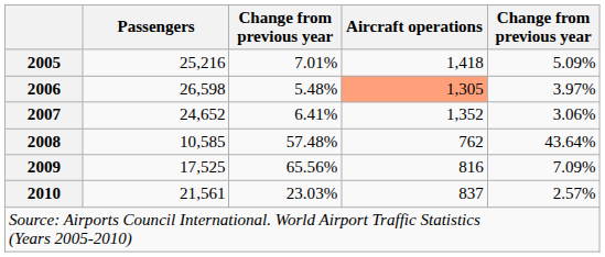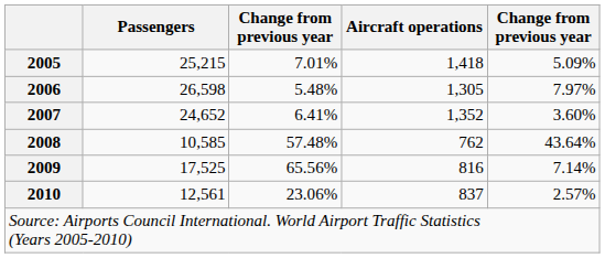 <table class="wikitable"  style="text-align:right; width:575px">
 <tr>
 <th style="width:50px"></th>
 <th style="width:100px">Passengers</th>
 <th style="width:75px">Change from previous year</th>
 <th style="width:100px">Aircraft operations</th>
 <th style="width:75px">Change from previous year</th>
 </tr>
 <tr>
 <th>2005</th>
-<td>25,216</td>
+<td>25,215</td>
 <td> 7.01%</td>
 <td>1,418</td>
 <td> 5.09%</td>
 </tr>
 <tr>
 <th>2006</th>
 <td>26,598</td>
 <td> 5.48%</td>
-<td style="background: lightsalmon;">1,305</td>
-<td> 3.97%</td>
+<td>1,305</td>
+<td> 7.97%</td>
 </tr>
 <tr>
 <th>2007</th>
 <td>24,652</td>
 <td> 6.41%</td>
 <td>1,352</td>
-<td> 3.06%</td>
+<td> 3.60%</td>
 </tr>
 <tr>
 <th>2008</th>
 <td>10,585</td>
 <td>57.48%</td>
 <td>762</td>
 <td>43.64%</td>
 </tr>
 <tr>
 <th>2009</th>
 <td>17,525</td>
 <td>65.56%</td>
 <td>816</td>
-<td> 7.09%</td>
+<td> 7.14%</td>
 </tr>
 <tr>
 <th>2010</th>
-<td>21,561</td>
-<td>23.03%</td>
+<td>12,561</td>
+<td>23.06%</td>
 <td>837</td>
 <td> 2.57%</td>
 </tr>
 <tr>
 <td colspan="5" style="text-align:left;"><em>Source: Airports Council International. World Airport Traffic Statistics<br>(Years 2005-2010)</em></td>
 </tr>
 </table>
